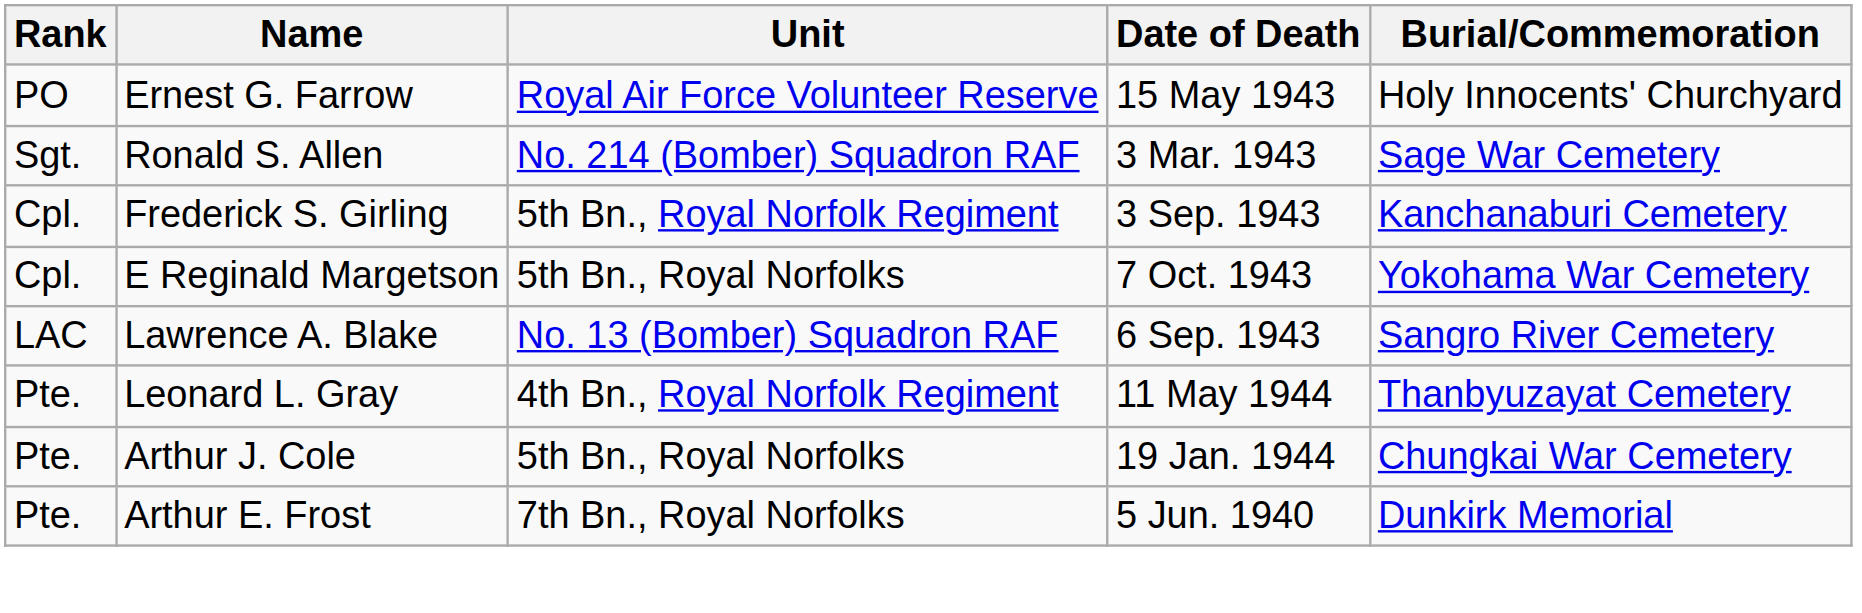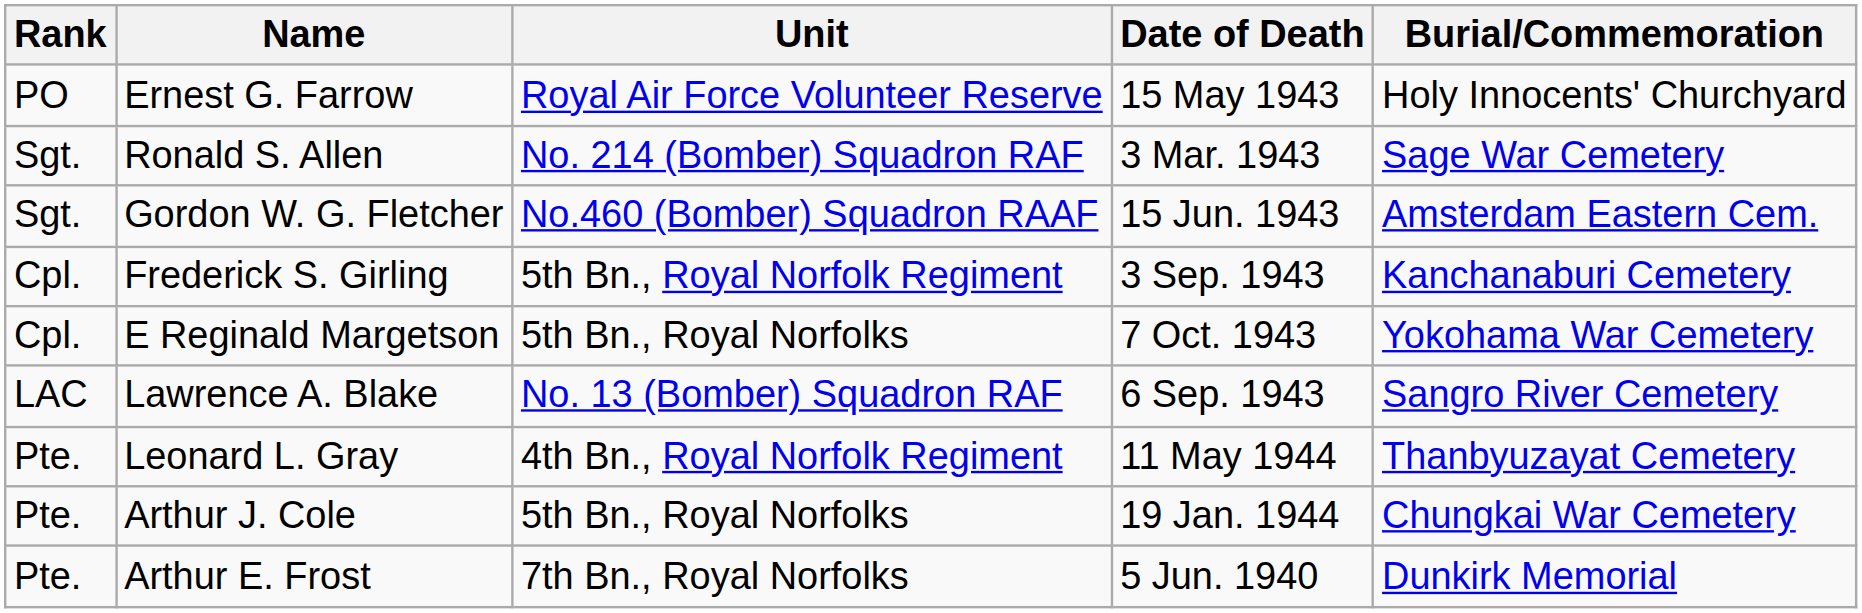 <table class="wikitable">
 <tr>
 <th>Rank</th>
 <th>Name</th>
 <th>Unit</th>
 <th>Date of Death</th>
 <th>Burial/Commemoration</th>
 </tr>
 <tr>
 <td>PO</td>
 <td>Ernest G. Farrow</td>
 <td><a href='#'>Royal Air Force Volunteer Reserve</a></td>
 <td>15 May 1943</td>
 <td>Holy Innocents' Churchyard</td>
 </tr>
 <tr>
 <td>Sgt.</td>
 <td>Ronald S. Allen</td>
 <td><a href='#'>No. 214 (Bomber) Squadron RAF</a></td>
 <td>3 Mar. 1943</td>
 <td><a href='#'>Sage War Cemetery</a></td>
+</tr>
+<tr>
+<td>Sgt.</td>
+<td>Gordon W. G. Fletcher</td>
+<td><a href='#'>No.460 (Bomber) Squadron RAAF</a></td>
+<td>15 Jun. 1943</td>
+<td><a href='#'>Amsterdam Eastern Cem.</a></td>
 </tr>
 <tr>
 <td>Cpl.</td>
 <td>Frederick S. Girling</td>
 <td>5th Bn., <a href='#'>Royal Norfolk Regiment</a></td>
 <td>3 Sep. 1943</td>
 <td><a href='#'>Kanchanaburi Cemetery</a></td>
 </tr>
 <tr>
 <td>Cpl.</td>
 <td>E Reginald Margetson</td>
 <td>5th Bn., Royal Norfolks</td>
 <td>7 Oct. 1943</td>
 <td><a href='#'>Yokohama War Cemetery</a></td>
 </tr>
 <tr>
 <td>LAC</td>
 <td>Lawrence A. Blake</td>
 <td><a href='#'>No. 13 (Bomber) Squadron RAF</a></td>
 <td>6 Sep. 1943</td>
 <td><a href='#'>Sangro River Cemetery</a></td>
 </tr>
 <tr>
 <td>Pte.</td>
 <td>Leonard L. Gray</td>
 <td>4th Bn., <a href='#'>Royal Norfolk Regiment</a></td>
 <td>11 May 1944</td>
 <td><a href='#'>Thanbyuzayat Cemetery</a></td>
 </tr>
 <tr>
 <td>Pte.</td>
 <td>Arthur J. Cole</td>
 <td>5th Bn., Royal Norfolks</td>
 <td>19 Jan. 1944</td>
 <td><a href='#'>Chungkai War Cemetery</a></td>
 </tr>
 <tr>
 <td>Pte.</td>
 <td>Arthur E. Frost</td>
 <td>7th Bn., Royal Norfolks</td>
 <td>5 Jun. 1940</td>
 <td><a href='#'>Dunkirk Memorial</a></td>
 </tr>
 </table>
